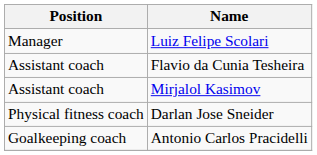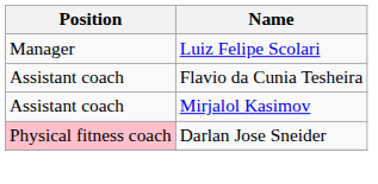 <table class="wikitable">
 <tr>
 <th>Position</th>
 <th>Name</th>
 </tr>
 <tr>
 <td>Manager</td>
 <td> <a href='#'>Luiz Felipe Scolari</a></td>
 </tr>
 <tr>
 <td>Assistant coach</td>
 <td> Flavio da Cunia Tesheira</td>
 </tr>
 <tr>
 <td>Assistant coach</td>
 <td> <a href='#'>Mirjalol Kasimov</a></td>
 </tr>
 <tr>
-<td>Physical fitness coach</td>
+<td style="background: pink;">Physical fitness coach</td>
 <td> Darlan Jose Sneider</td>
-</tr>
-<tr gf>
-<td>Goalkeeping coach</td>
-<td> Antonio Carlos Pracidelli</td>
 </tr>
 <tr>
 </tr>
 </table>
